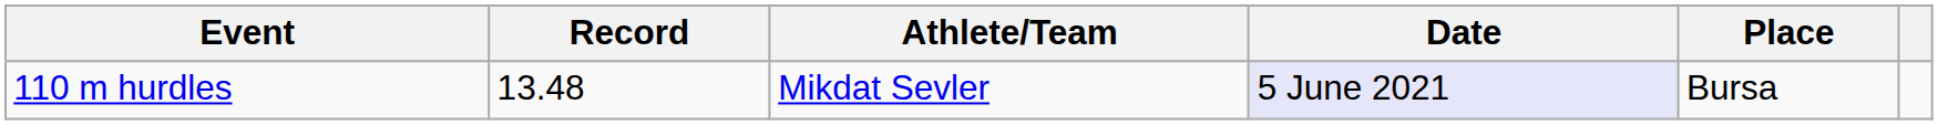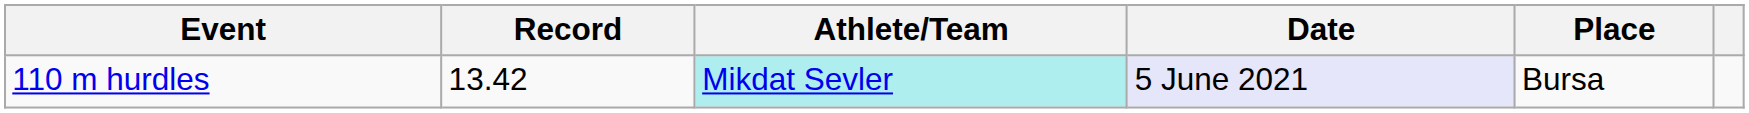 <table class="wikitable" style="font-size:98%; width: 98%;">
 <tr>
 <th>Event</th>
 <th>Record</th>
 <th>Athlete/Team</th>
 <th>Date</th>
 <th>Place</th>
 <th></th>
 </tr>
 <tr>
 <td><a href='#'>110 m hurdles</a></td>
-<td>13.48  </td>
-<td><a href='#'>Mikdat Sevler</a></td>
+<td>13.42  </td>
+<td style="background: paleturquoise;"><a href='#'>Mikdat Sevler</a></td>
 <td style="background: lavender;">5 June 2021</td>
 <td>Bursa</td>
 <td></td>
 </tr>
 </table>
